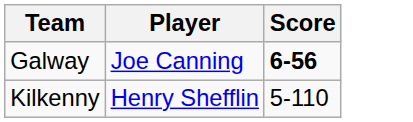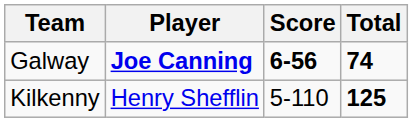 <table class="wikitable">
 <tr>
 <th>Team</th>
 <th>Player</th>
 <th>Score</th>
+<th>Total</th>
 </tr>
 <tr>
 <td>Galway</td>
-<td><a href='#'>Joe Canning</a></td>
+<td><strong><a href='#'>Joe Canning</a></strong></td>
 <td><strong>6-56</strong></td>
+<td><strong>74</strong></td>
 </tr>
 <tr>
 <td>Kilkenny</td>
 <td><a href='#'>Henry Shefflin</a></td>
 <td>5-110</td>
+<td><strong>125</strong></td>
 </tr>
 </table>
